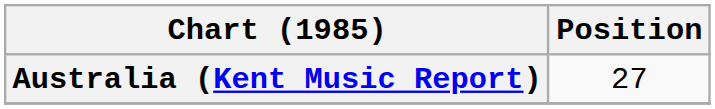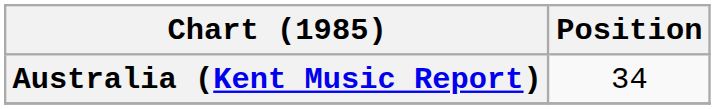 <table class="wikitable sortable plainrowheaders">
 <tr>
 <th scope="col">Chart (1985)</th>
 <th scope="col">Position</th>
 </tr>
 <tr>
 <th scope="row">Australia (<a href='#'>Kent Music Report</a>)</th>
-<td style="text-align:center;">27</td>
+<td style="text-align:center;">34</td>
 </tr>
 <tr>
 </tr>
 </table>
